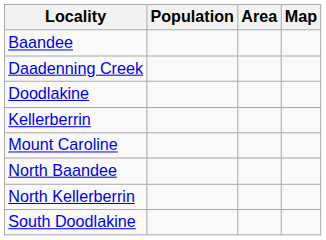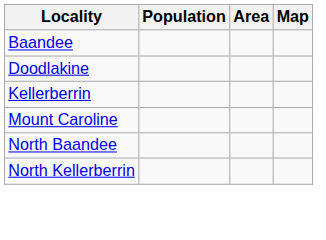 <table class="wikitable sortable">
 <tr>
 <th>Locality</th>
 <th data-sort-type=number>Population</th>
 <th data-sort-type=number>Area</th>
 <th>Map</th>
 </tr>
 <tr>
 <td><a href='#'>Baandee</a></td>
-<td></td>
-<td></td>
-<td></td>
-</tr>
-<tr>
-<td><a href='#'>Daadenning Creek</a></td>
 <td></td>
 <td></td>
 <td></td>
 </tr>
 <tr>
 <td><a href='#'>Doodlakine</a></td>
 <td></td>
 <td></td>
 <td></td>
 </tr>
 <tr>
 <td><a href='#'>Kellerberrin</a></td>
 <td></td>
 <td></td>
 <td></td>
 </tr>
 <tr>
 <td><a href='#'>Mount Caroline</a></td>
 <td></td>
 <td></td>
 <td></td>
 </tr>
 <tr>
 <td><a href='#'>North Baandee</a></td>
 <td></td>
 <td></td>
 <td></td>
 </tr>
 <tr>
 <td><a href='#'>North Kellerberrin</a></td>
 <td></td>
 <td></td>
 <td></td>
 </tr>
-<tr>
-<td><a href='#'>South Doodlakine</a></td>
-<td></td>
-<td></td>
-<td></td>
-</tr>
 </table>
